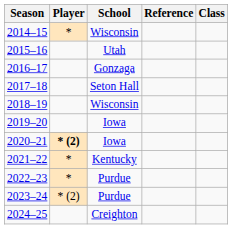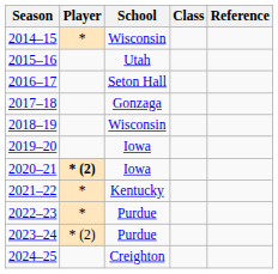 <table class="wikitable sortable">
 <tr>
 <th>Season</th>
 <th>Player</th>
 <th>School</th>
+<th>Class</th>
 <th class="unsortable">Reference</th>
-<th>Class</th>
 </tr>
 <tr align=center>
 <td><a href='#'>2014–15</a></td>
 <td style="background-color:#FFE6BD">*</td>
 <td><a href='#'>Wisconsin</a></td>
 <td></td>
 <td></td>
 </tr>
 <tr align=center>
 <td><a href='#'>2015–16</a></td>
 <td></td>
 <td><a href='#'>Utah</a></td>
 <td></td>
 <td></td>
 </tr>
 <tr align=center>
 <td><a href='#'>2016–17</a></td>
 <td></td>
-<td><a href='#'>Gonzaga</a></td>
+<td><a href='#'>Seton Hall</a></td>
 <td></td>
 <td></td>
 </tr>
 <tr align=center>
 <td><a href='#'>2017–18</a></td>
 <td></td>
-<td><a href='#'>Seton Hall</a></td>
+<td><a href='#'>Gonzaga</a></td>
 <td></td>
 <td></td>
 </tr>
 <tr align=center>
 <td><a href='#'>2018–19</a></td>
 <td></td>
 <td><a href='#'>Wisconsin</a></td>
 <td></td>
 <td></td>
 </tr>
 <tr align=center>
 <td><a href='#'>2019–20</a></td>
 <td></td>
 <td><a href='#'>Iowa</a></td>
 <td></td>
 <td></td>
 </tr>
 <tr align=center>
 <td><a href='#'>2020–21</a></td>
 <td style="background-color:#FFE6BD"><strong>* (2)</strong></td>
 <td><a href='#'>Iowa</a></td>
 <td></td>
 <td></td>
 </tr>
 <tr align=center>
 <td><a href='#'>2021–22</a></td>
 <td style="background-color:#FFE6BD">*</td>
 <td><a href='#'>Kentucky</a></td>
 <td></td>
 <td></td>
 </tr>
 <tr align=center>
 <td><a href='#'>2022–23</a></td>
 <td style="background-color:#FFE6BD">*</td>
 <td><a href='#'>Purdue</a></td>
 <td></td>
 <td></td>
 </tr>
 <tr align=center>
 <td><a href='#'>2023–24</a></td>
 <td style="background-color:#FFE6BD">* (2)</td>
 <td><a href='#'>Purdue</a></td>
 <td></td>
 <td></td>
 </tr>
 <tr align=center>
 <td><a href='#'>2024–25</a></td>
 <td></td>
 <td><a href='#'>Creighton</a></td>
 <td></td>
 <td></td>
 </tr>
 </table>
